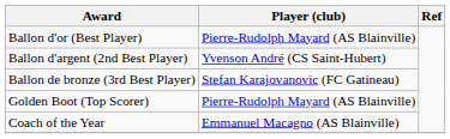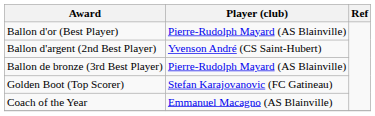 <table class="wikitable">
 <tr>
 <th>Award</th>
 <th>Player (club)</th>
 <th>Ref</th>
 </tr>
 <tr>
 <td>Ballon d'or (Best Player)</td>
 <td><a href='#'>Pierre-Rudolph Mayard</a> (AS Blainville)</td>
 <td rowspan=5></td>
 </tr>
 <tr>
 <td>Ballon d'argent (2nd Best Player)</td>
 <td><a href='#'>Yvenson André</a> (CS Saint-Hubert)</td>
 </tr>
 <tr>
 <td>Ballon de bronze (3rd Best Player)</td>
-<td><a href='#'>Stefan Karajovanovic</a> (FC Gatineau)</td>
+<td><a href='#'>Pierre-Rudolph Mayard</a> (AS Blainville)</td>
 </tr>
 <tr>
 <td>Golden Boot (Top Scorer)</td>
-<td><a href='#'>Pierre-Rudolph Mayard</a> (AS Blainville)</td>
+<td><a href='#'>Stefan Karajovanovic</a> (FC Gatineau)</td>
 </tr>
 <tr>
 <td>Coach of the Year</td>
 <td><a href='#'>Emmanuel Macagno</a> (AS Blainville)</td>
 </tr>
 <tr>
 </tr>
 </table>
